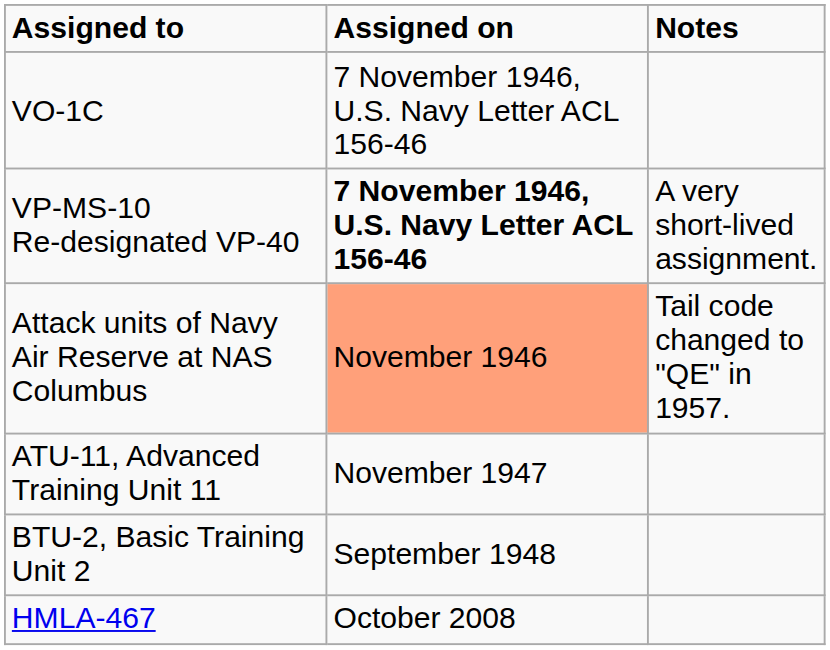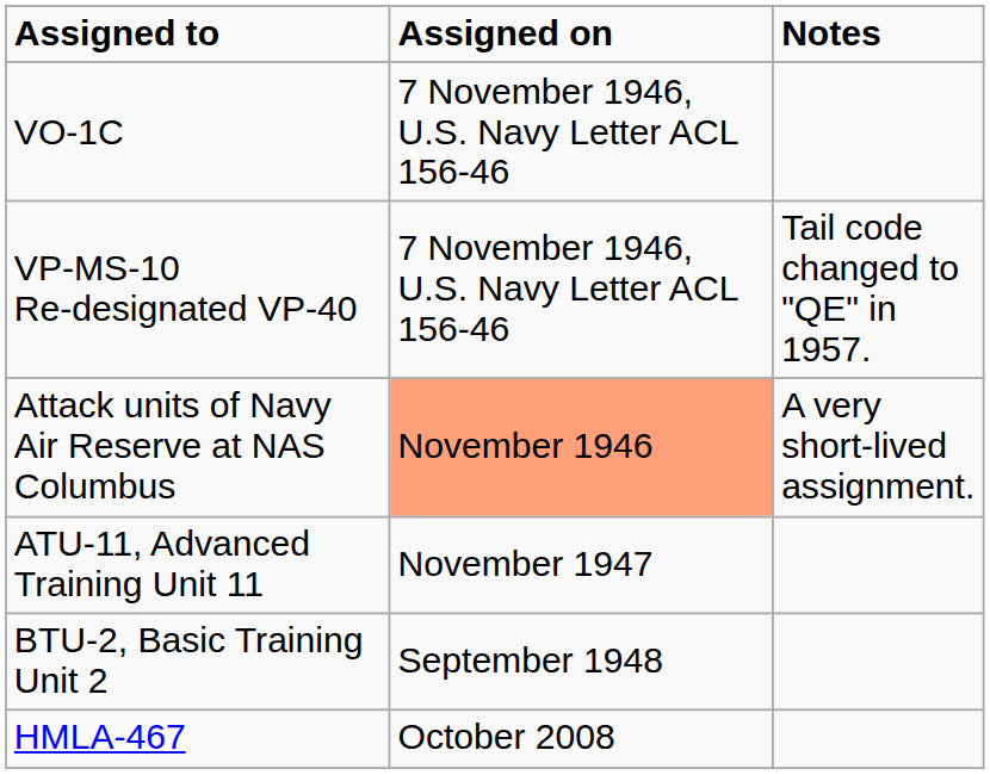 <table class="wikitable" style="width: 70%;">
 <tr>
 <td style="width: 200px;"><strong>Assigned to</strong></td>
 <td style="width: 200px;"><strong>Assigned on</strong></td>
 <td><strong>Notes</strong></td>
 </tr>
 <tr>
 <td>VO-1C</td>
 <td>7 November 1946, U.S. Navy Letter ACL 156-46</td>
 <td></td>
 </tr>
 <tr>
 <td>VP-MS-10<br>Re-designated VP-40</td>
-<td><strong>7 November 1946, U.S. Navy Letter ACL 156-46</strong></td>
-<td>A very short-lived assignment.</td>
+<td>7 November 1946, U.S. Navy Letter ACL 156-46</td>
+<td>Tail code changed to "QE" in 1957.</td>
 </tr>
 <tr>
 <td>Attack units of Navy Air Reserve at NAS Columbus</td>
 <td style="background: lightsalmon;">November 1946</td>
-<td>Tail code changed to "QE" in 1957.</td>
+<td>A very short-lived assignment.</td>
 </tr>
 <tr>
 <td>ATU-11, Advanced Training Unit 11</td>
 <td>November 1947</td>
 <td></td>
 </tr>
 <tr>
 <td>BTU-2, Basic Training Unit 2</td>
 <td>September 1948</td>
 <td></td>
 </tr>
 <tr>
 <td><a href='#'>HMLA-467</a></td>
 <td>October 2008</td>
 <td></td>
 </tr>
 </table>
